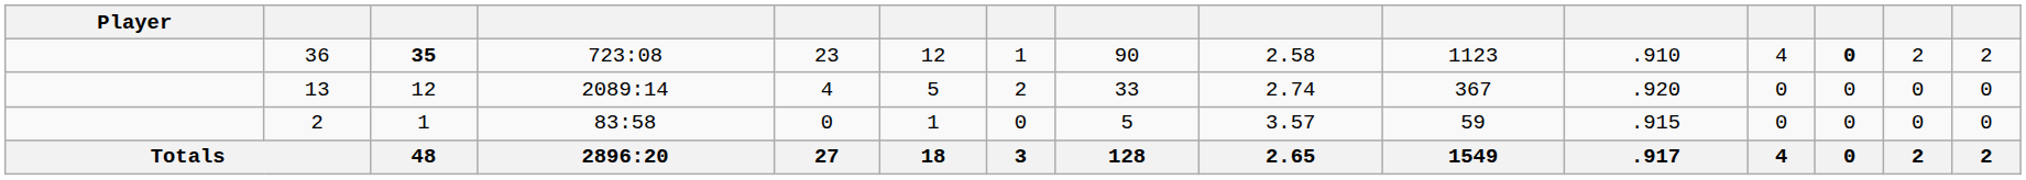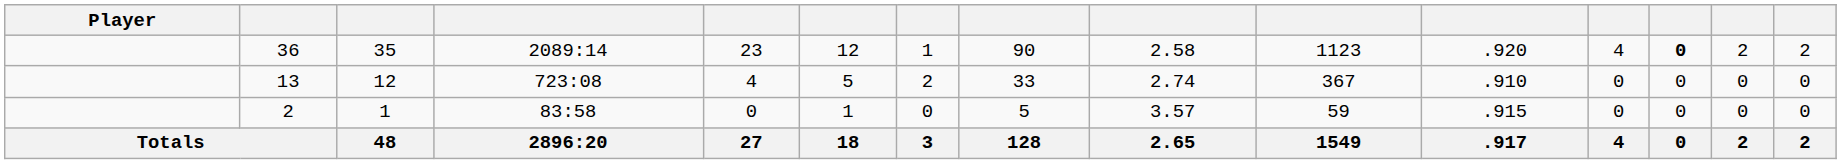 <table class="wikitable sortable" style="width:100%; text-align:center;">
 <tr style="text-align:center; background:#ddd;">
 <th>Player</th>
 <th></th>
 <th></th>
 <th></th>
 <th></th>
 <th></th>
 <th></th>
 <th></th>
 <th></th>
 <th></th>
 <th></th>
 <th></th>
 <th></th>
 <th></th>
 <th></th>
 </tr>
 <tr>
 <td></td>
 <td>36</td>
-<td><strong>35</strong></td>
-<td>723:08</td>
+<td>35</td>
+<td>2089:14</td>
 <td>23</td>
 <td>12</td>
 <td>1</td>
 <td>90</td>
 <td>2.58</td>
 <td>1123</td>
-<td>.910</td>
+<td>.920</td>
 <td>4</td>
 <td><strong>0</strong></td>
 <td>2</td>
 <td>2</td>
 </tr>
 <tr>
 <td></td>
 <td>13</td>
 <td>12</td>
-<td>2089:14</td>
+<td>723:08</td>
 <td>4</td>
 <td>5</td>
 <td>2</td>
 <td>33</td>
 <td>2.74</td>
 <td>367</td>
-<td>.920</td>
+<td>.910</td>
 <td>0</td>
 <td>0</td>
 <td>0</td>
 <td>0</td>
 </tr>
 <tr>
 <td></td>
 <td>2</td>
 <td>1</td>
 <td>83:58</td>
 <td>0</td>
 <td>1</td>
 <td>0</td>
 <td>5</td>
 <td>3.57</td>
 <td>59</td>
 <td>.915</td>
 <td>0</td>
 <td>0</td>
 <td>0</td>
 <td>0</td>
 </tr>
 <tr class="unsortable">
 <th colspan=2>Totals</th>
 <th>48</th>
 <th>2896:20</th>
 <th>27</th>
 <th>18</th>
 <th>3</th>
 <th>128</th>
 <th>2.65</th>
 <th>1549</th>
 <th>.917</th>
 <th>4</th>
 <th>0</th>
 <th>2</th>
 <th>2</th>
 </tr>
 </table>
